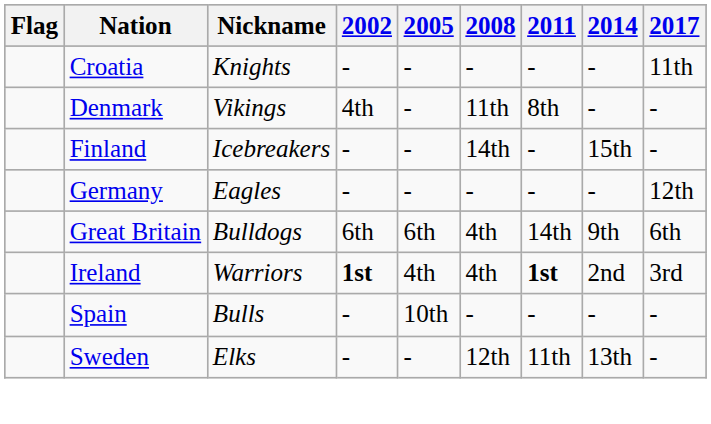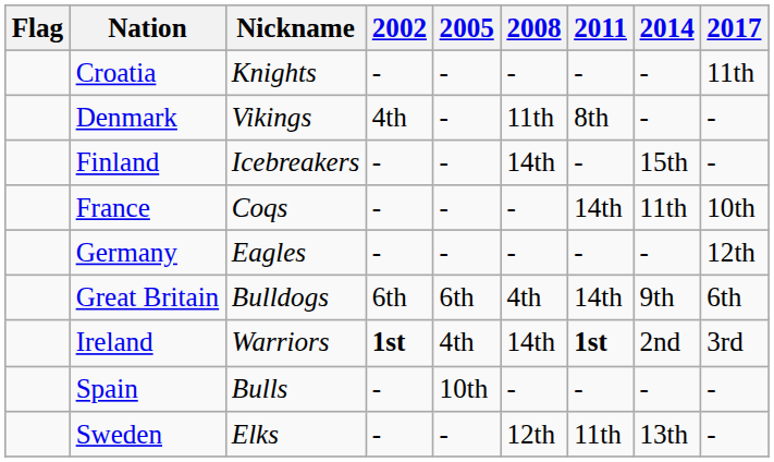 <table class="wikitable" style="font-size: 95%;">
 <tr>
 <th>Flag</th>
 <th>Nation</th>
 <th>Nickname</th>
 <th><a href='#'>2002</a></th>
 <th><a href='#'>2005</a></th>
 <th><a href='#'>2008</a></th>
 <th><a href='#'>2011</a></th>
 <th><a href='#'>2014</a></th>
 <th><a href='#'>2017</a></th>
 </tr>
 <tr>
 <td></td>
 <td><a href='#'>Croatia</a></td>
 <td><em>Knights</em></td>
 <td>-</td>
 <td>-</td>
 <td>-</td>
 <td>-</td>
 <td>-</td>
 <td>11th</td>
 </tr>
 <tr>
 <td></td>
 <td><a href='#'>Denmark</a></td>
 <td><em>Vikings</em></td>
 <td>4th</td>
 <td>-</td>
 <td>11th</td>
 <td>8th</td>
 <td>-</td>
 <td>-</td>
 </tr>
 <tr>
 <td></td>
 <td><a href='#'>Finland</a></td>
 <td><em>Icebreakers</em></td>
 <td>-</td>
 <td>-</td>
 <td>14th</td>
 <td>-</td>
 <td>15th</td>
 <td>-</td>
 </tr>
 <tr>
 <td></td>
+<td><a href='#'>France</a></td>
+<td><em>Coqs</em></td>
+<td>-</td>
+<td>-</td>
+<td>-</td>
+<td>14th</td>
+<td>11th</td>
+<td>10th</td>
+</tr>
+<tr>
+<td></td>
 <td><a href='#'>Germany</a></td>
 <td><em>Eagles</em></td>
 <td>-</td>
 <td>-</td>
 <td>-</td>
 <td>-</td>
 <td>-</td>
 <td>12th</td>
 </tr>
 <tr>
 <td></td>
 <td><a href='#'>Great Britain</a></td>
 <td><em>Bulldogs</em></td>
 <td>6th</td>
 <td>6th</td>
 <td>4th</td>
 <td>14th</td>
 <td>9th</td>
 <td>6th</td>
 </tr>
 <tr>
 <td></td>
 <td><a href='#'>Ireland</a></td>
 <td><em>Warriors</em></td>
 <td><strong>1st</strong></td>
 <td>4th</td>
-<td>4th</td>
+<td>14th</td>
 <td><strong>1st</strong></td>
 <td>2nd</td>
 <td>3rd</td>
 </tr>
 <tr>
 <td></td>
 <td><a href='#'>Spain</a></td>
 <td><em>Bulls</em></td>
 <td>-</td>
 <td>10th</td>
 <td>-</td>
 <td>-</td>
 <td>-</td>
 <td>-</td>
 </tr>
 <tr>
 <td></td>
 <td><a href='#'>Sweden</a></td>
 <td><em>Elks</em></td>
 <td>-</td>
 <td>-</td>
 <td>12th</td>
 <td>11th</td>
 <td>13th</td>
 <td>-</td>
 </tr>
 </table>
